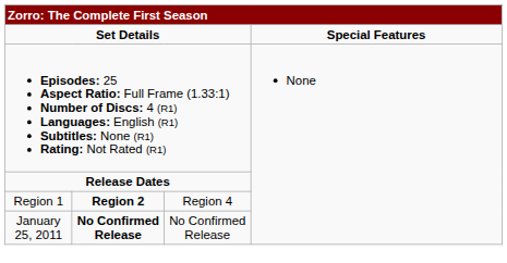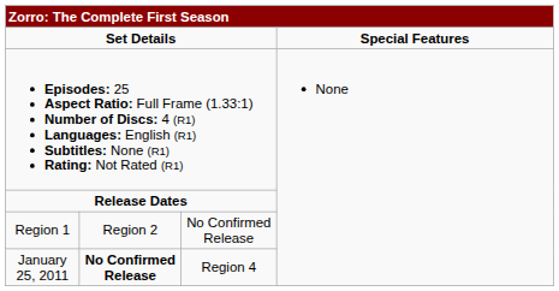 <table class="wikitable" style="font-size: 95%;">
 <tr style="background:darkRed;">
 <td colspan="5" style="color:white"><strong>Zorro: The Complete First Season</strong></td>
 </tr>
 <tr style="vertical-align:top; text-align:center;">
 <td style="width:400px;" colspan="3"><strong>Set Details</strong></td>
 <td style="width:300px; "><strong>Special Features</strong></td>
 </tr>
 <tr valign="top">
 <td colspan="3"  style="text-align:left; width:400px;"><br><ul><li><strong>Episodes:</strong> 25</li><li><strong>Aspect Ratio:</strong> Full Frame (1.33:1)</li><li><strong>Number of Discs:</strong> 4 <small>(R1)</small></li><li><strong>Languages:</strong> English <small>(R1)</small></li><li><strong>Subtitles:</strong> None <small>(R1)</small></li><li><strong>Rating:</strong> Not Rated <small>(R1)</small></li></ul></td>
 <td rowspan="4"  style="text-align:left; width:300px;"><br><ul><li>None</li></ul></td>
 </tr>
 <tr>
 <td colspan="3" style="text-align:center;"><strong>Release Dates</strong></td>
 </tr>
 <tr style="text-align:center;">
 <td>Region 1</td>
-<td><strong>Region 2</strong></td>
-<td>Region 4</td>
+<td>Region 2</td>
+<td>No Confirmed Release</td>
 </tr>
 <tr style="text-align:center;">
 <td>January 25, 2011</td>
 <td><strong>No Confirmed Release</strong></td>
-<td>No Confirmed Release</td>
+<td>Region 4</td>
 </tr>
 </table>
